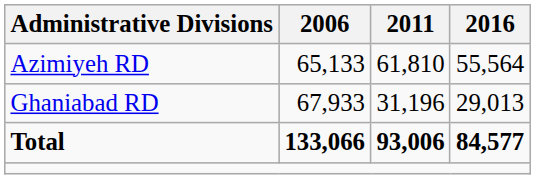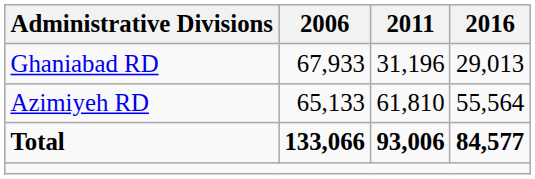 <table class="wikitable">
 <tr>
 <th>Administrative Divisions</th>
 <th>2006</th>
 <th>2011</th>
 <th>2016</th>
 </tr>
 <tr>
+<td><a href='#'>Ghaniabad RD</a></td>
+<td style="text-align: right;">67,933</td>
+<td style="text-align: right;">31,196</td>
+<td style="text-align: right;">29,013</td>
+</tr>
+<tr>
 <td><a href='#'>Azimiyeh RD</a></td>
 <td style="text-align: right;">65,133</td>
 <td style="text-align: right;">61,810</td>
 <td style="text-align: right;">55,564</td>
-</tr>
-<tr>
-<td><a href='#'>Ghaniabad RD</a></td>
-<td style="text-align: right;">67,933</td>
-<td style="text-align: right;">31,196</td>
-<td style="text-align: right;">29,013</td>
 </tr>
 <tr>
 <td><strong>Total</strong></td>
 <td style="text-align: right;"><strong>133,066</strong></td>
 <td style="text-align: right;"><strong>93,006</strong></td>
 <td style="text-align: right;"><strong>84,577</strong></td>
 </tr>
 <tr>
 <td colspan=4></td>
 </tr>
 </table>
